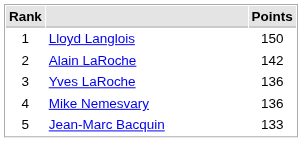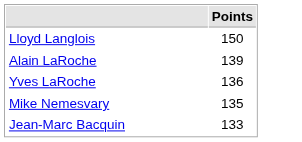 <table cellspacing="1" cellpadding="3" style="border:1px solid #AAAAAA;font-size:86%">
 <tr bgcolor="#E4E4E4">
-<th style="border-bottom:1px solid #AAAAAA" width=10>Rank</th>
 <th style="border-bottom:1px solid #AAAAAA" width=200></th>
 <th style="border-bottom:1px solid #AAAAAA" width=20>Points</th>
 </tr>
 <tr>
-<td align="center">1</td>
 <td> <a href='#'>Lloyd Langlois</a></td>
 <td align=center>150</td>
 </tr>
 <tr>
-<td align="center">2</td>
 <td> <a href='#'>Alain LaRoche</a></td>
-<td align=center>142</td>
+<td align=center>139</td>
 </tr>
 <tr>
-<td align="center">3</td>
 <td> <a href='#'>Yves LaRoche</a></td>
 <td align=center>136</td>
 </tr>
 <tr>
-<td align="center">4</td>
 <td> <a href='#'>Mike Nemesvary</a></td>
-<td align=center>136</td>
+<td align=center>135</td>
 </tr>
 <tr>
-<td align="center">5</td>
 <td> <a href='#'>Jean-Marc Bacquin</a></td>
 <td align=center>133</td>
 </tr>
 </table>
